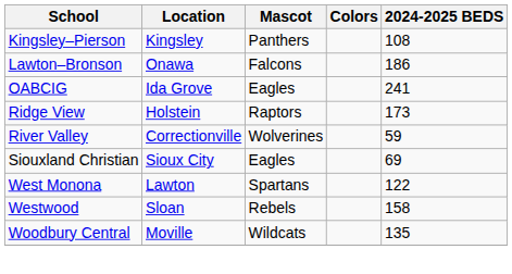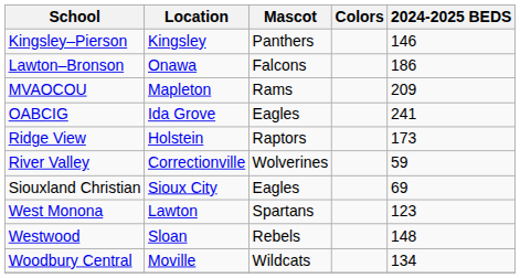 <table class="wikitable">
 <tr>
 <th>School</th>
 <th>Location</th>
 <th>Mascot</th>
 <th>Colors</th>
 <th>2024-2025 BEDS</th>
 </tr>
 <tr>
 <td><a href='#'>Kingsley–Pierson</a></td>
 <td><a href='#'>Kingsley</a></td>
 <td>Panthers</td>
 <td> </td>
-<td>108</td>
+<td>146</td>
 </tr>
 <tr>
 <td><a href='#'>Lawton–Bronson</a></td>
 <td><a href='#'>Onawa</a></td>
 <td>Falcons</td>
 <td> </td>
 <td>186</td>
+</tr>
+<tr>
+<td><a href='#'>MVAOCOU</a></td>
+<td><a href='#'>Mapleton</a></td>
+<td>Rams</td>
+<td>  </td>
+<td>209</td>
 </tr>
 <tr>
 <td><a href='#'>OABCIG</a></td>
 <td><a href='#'>Ida Grove</a></td>
 <td>Eagles</td>
 <td>  </td>
 <td>241</td>
 </tr>
 <tr>
 <td><a href='#'>Ridge View</a></td>
 <td><a href='#'>Holstein</a></td>
 <td>Raptors</td>
 <td>  </td>
 <td>173</td>
 </tr>
 <tr>
 <td><a href='#'>River Valley</a></td>
 <td><a href='#'>Correctionville</a></td>
 <td>Wolverines</td>
 <td> </td>
 <td>59</td>
 </tr>
 <tr>
 <td>Siouxland Christian</td>
 <td><a href='#'>Sioux City</a></td>
 <td>Eagles</td>
 <td> </td>
 <td>69</td>
 </tr>
 <tr>
 <td><a href='#'>West Monona</a></td>
 <td><a href='#'>Lawton</a></td>
 <td>Spartans</td>
 <td>  </td>
-<td>122</td>
+<td>123</td>
 </tr>
 <tr>
 <td><a href='#'>Westwood</a></td>
 <td><a href='#'>Sloan</a></td>
 <td>Rebels</td>
 <td> </td>
-<td>158</td>
+<td>148</td>
 </tr>
 <tr>
 <td><a href='#'>Woodbury Central</a></td>
 <td><a href='#'>Moville</a></td>
 <td>Wildcats</td>
 <td> </td>
-<td>135</td>
+<td>134</td>
 </tr>
 <tr>
 </tr>
 </table>
